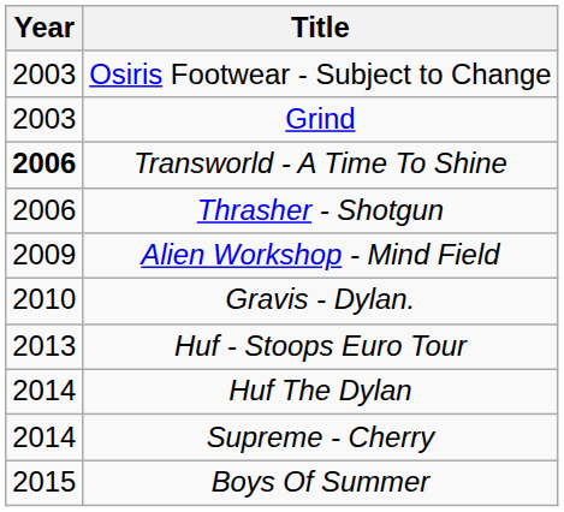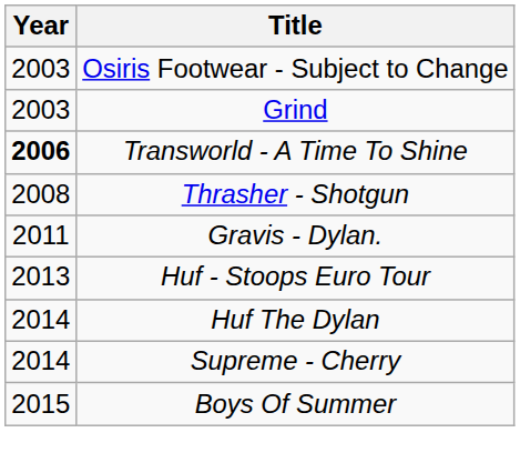 <table class="wikitable sortable" style="text-align:center;">
 <tr>
 <th scope="row">Year</th>
 <th scope="row">Title</th>
 </tr>
 <tr>
 <td>2003</td>
 <td><a href='#'>Osiris</a> Footwear - Subject to Change</td>
 </tr>
 <tr>
 <td>2003</td>
 <td><a href='#'>Grind</a></td>
 </tr>
 <tr>
 <td><strong>2006</strong></td>
 <td><em>Transworld - A Time To Shine</em></td>
 </tr>
 <tr>
-<td>2006</td>
+<td>2008</td>
 <td><em><a href='#'>Thrasher</a> - Shotgun</em></td>
 </tr>
 <tr>
-<td>2009</td>
-<td><em><a href='#'>Alien Workshop</a> - Mind Field</em></td>
-</tr>
-<tr>
-<td>2010</td>
+<td>2011</td>
 <td><em>Gravis - Dylan.</em></td>
 </tr>
 <tr>
 <td>2013</td>
 <td><em> Huf - Stoops Euro Tour</em></td>
 </tr>
 <tr>
 <td>2014</td>
 <td><em> Huf The Dylan</em></td>
 </tr>
 <tr>
 <td>2014</td>
 <td><em>Supreme - Cherry</em></td>
 </tr>
 <tr>
 <td>2015</td>
 <td><em> Boys Of Summer</em></td>
 </tr>
 </table>
